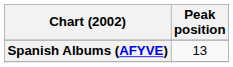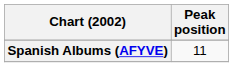 <table class="wikitable sortable plainrowheaders">
 <tr>
 <th>Chart (2002)</th>
 <th>Peak<br>position</th>
 </tr>
 <tr>
 </tr>
 <tr>
 </tr>
 <tr>
 </tr>
 <tr>
 </tr>
 <tr>
 </tr>
 <tr>
 </tr>
 <tr>
 </tr>
 <tr>
 </tr>
 <tr>
 </tr>
 <tr>
 </tr>
 <tr>
 </tr>
 <tr>
 </tr>
 <tr>
 </tr>
 <tr>
 </tr>
 <tr>
 </tr>
 <tr>
 <th scope="row">Spanish Albums (<a href='#'>AFYVE</a>)</th>
-<td align="center">13</td>
+<td align="center">11</td>
 </tr>
 <tr>
 </tr>
 <tr>
 </tr>
 <tr>
 </tr>
 <tr>
 </tr>
 <tr>
 </tr>
 </table>
